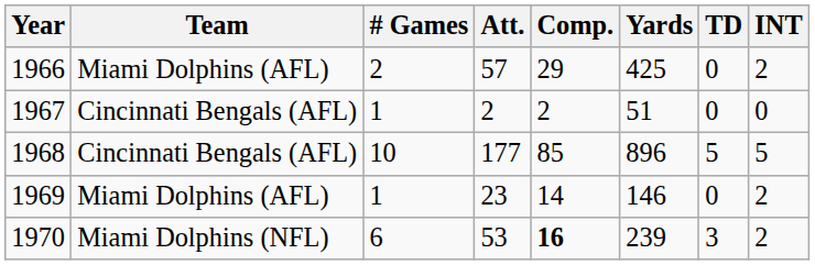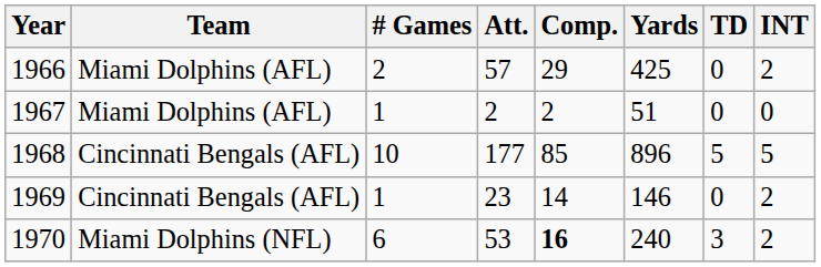 <table class="wikitable">
 <tr>
 <th>Year</th>
 <th>Team</th>
 <th># Games</th>
 <th>Att.</th>
 <th>Comp.</th>
 <th>Yards</th>
 <th>TD</th>
 <th>INT</th>
 </tr>
 <tr>
 <td>1966</td>
 <td>Miami Dolphins (AFL)</td>
 <td>2</td>
 <td>57</td>
 <td>29</td>
 <td>425</td>
 <td>0</td>
 <td>2</td>
 </tr>
 <tr>
 <td>1967</td>
-<td>Cincinnati Bengals (AFL)</td>
+<td>Miami Dolphins (AFL)</td>
 <td>1</td>
 <td>2</td>
 <td>2</td>
 <td>51</td>
 <td>0</td>
 <td>0</td>
 </tr>
 <tr>
 <td>1968</td>
 <td>Cincinnati Bengals (AFL)</td>
 <td>10</td>
 <td>177</td>
 <td>85</td>
 <td>896</td>
 <td>5</td>
 <td>5</td>
 </tr>
 <tr>
 <td>1969</td>
-<td>Miami Dolphins (AFL)</td>
+<td>Cincinnati Bengals (AFL)</td>
 <td>1</td>
 <td>23</td>
 <td>14</td>
 <td>146</td>
 <td>0</td>
 <td>2</td>
 </tr>
 <tr>
 <td>1970</td>
 <td>Miami Dolphins (NFL)</td>
 <td>6</td>
 <td>53</td>
 <td><strong>16</strong></td>
-<td>239</td>
+<td>240</td>
 <td>3</td>
 <td>2</td>
 </tr>
 </table>
